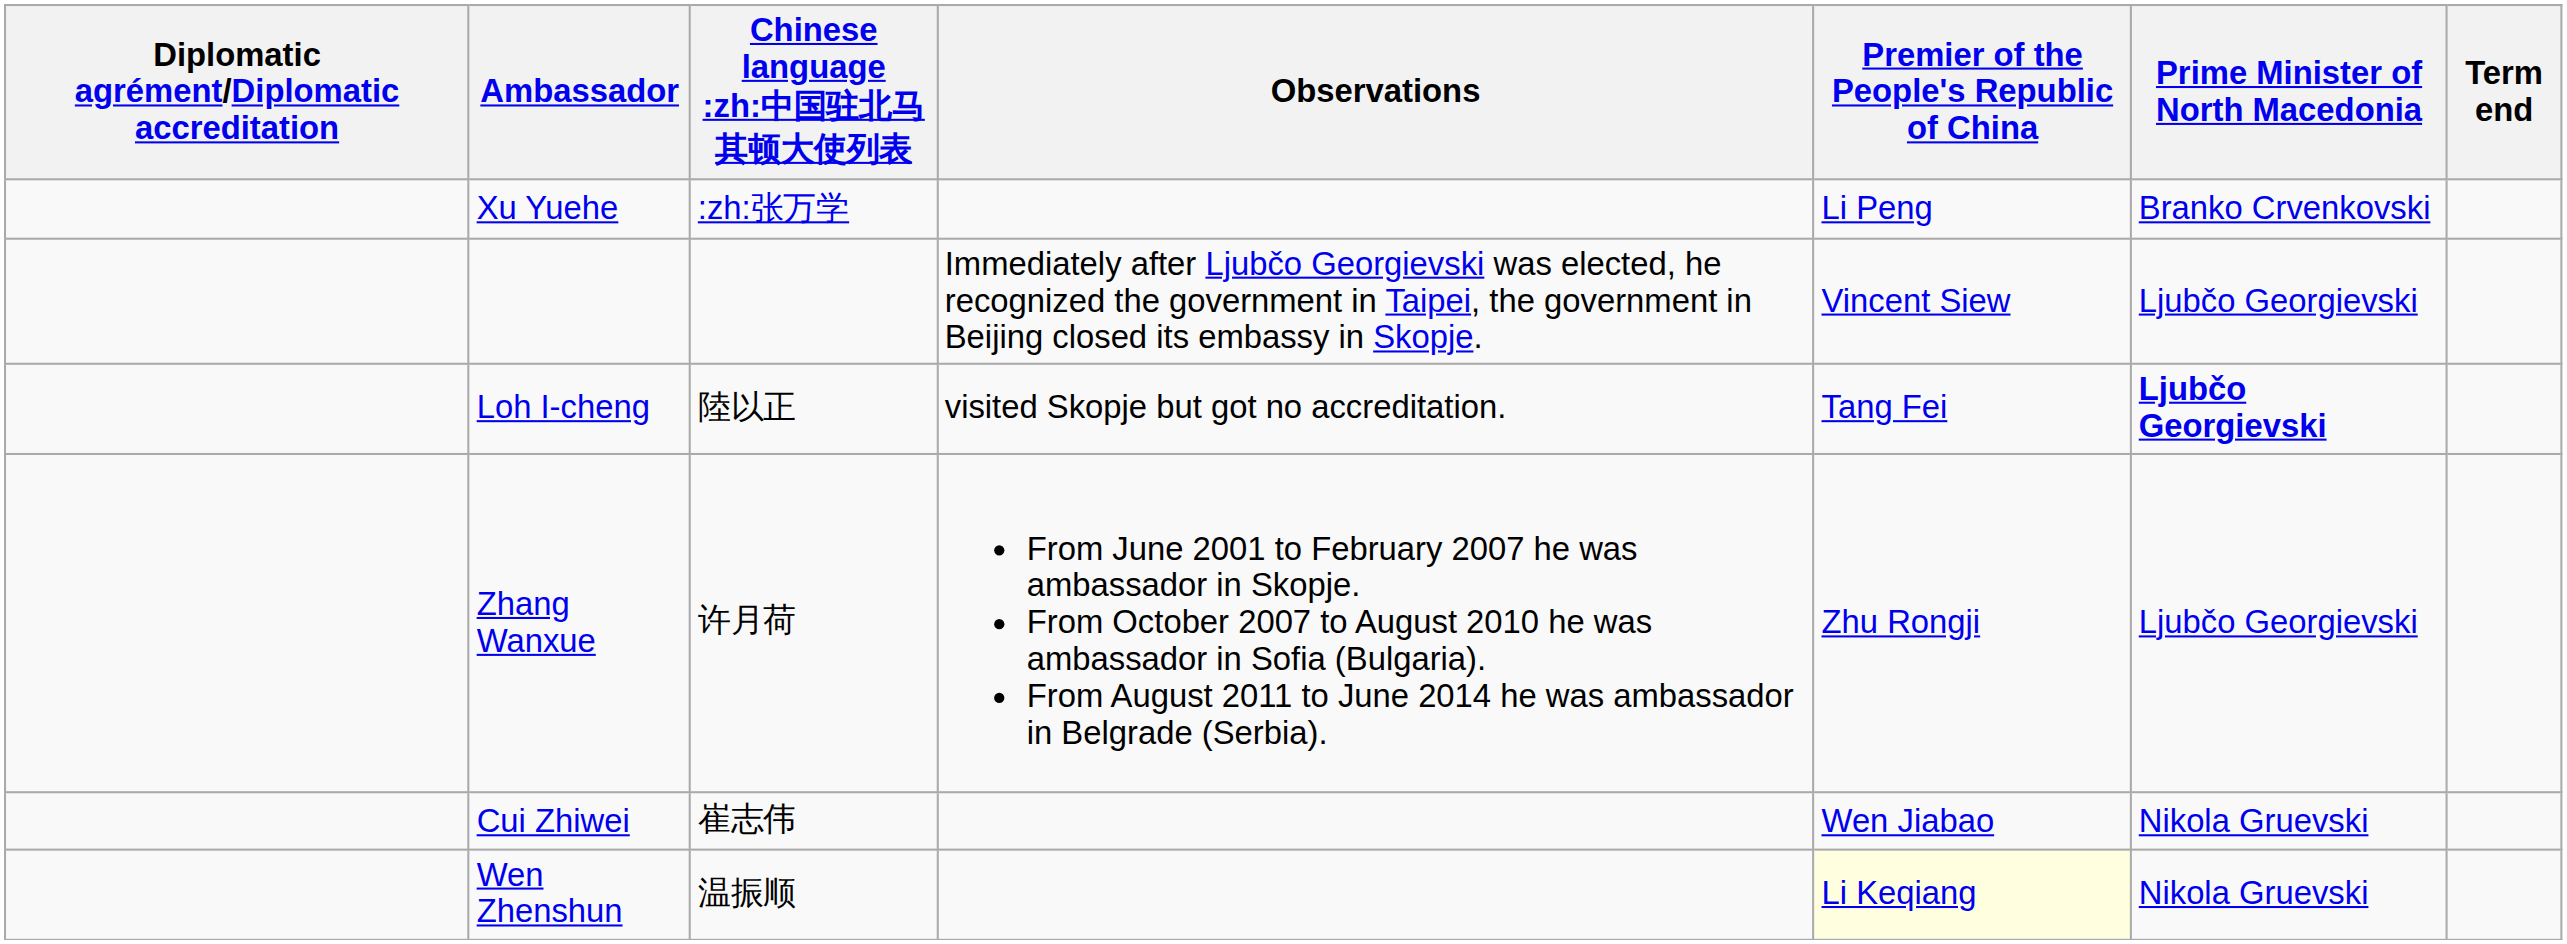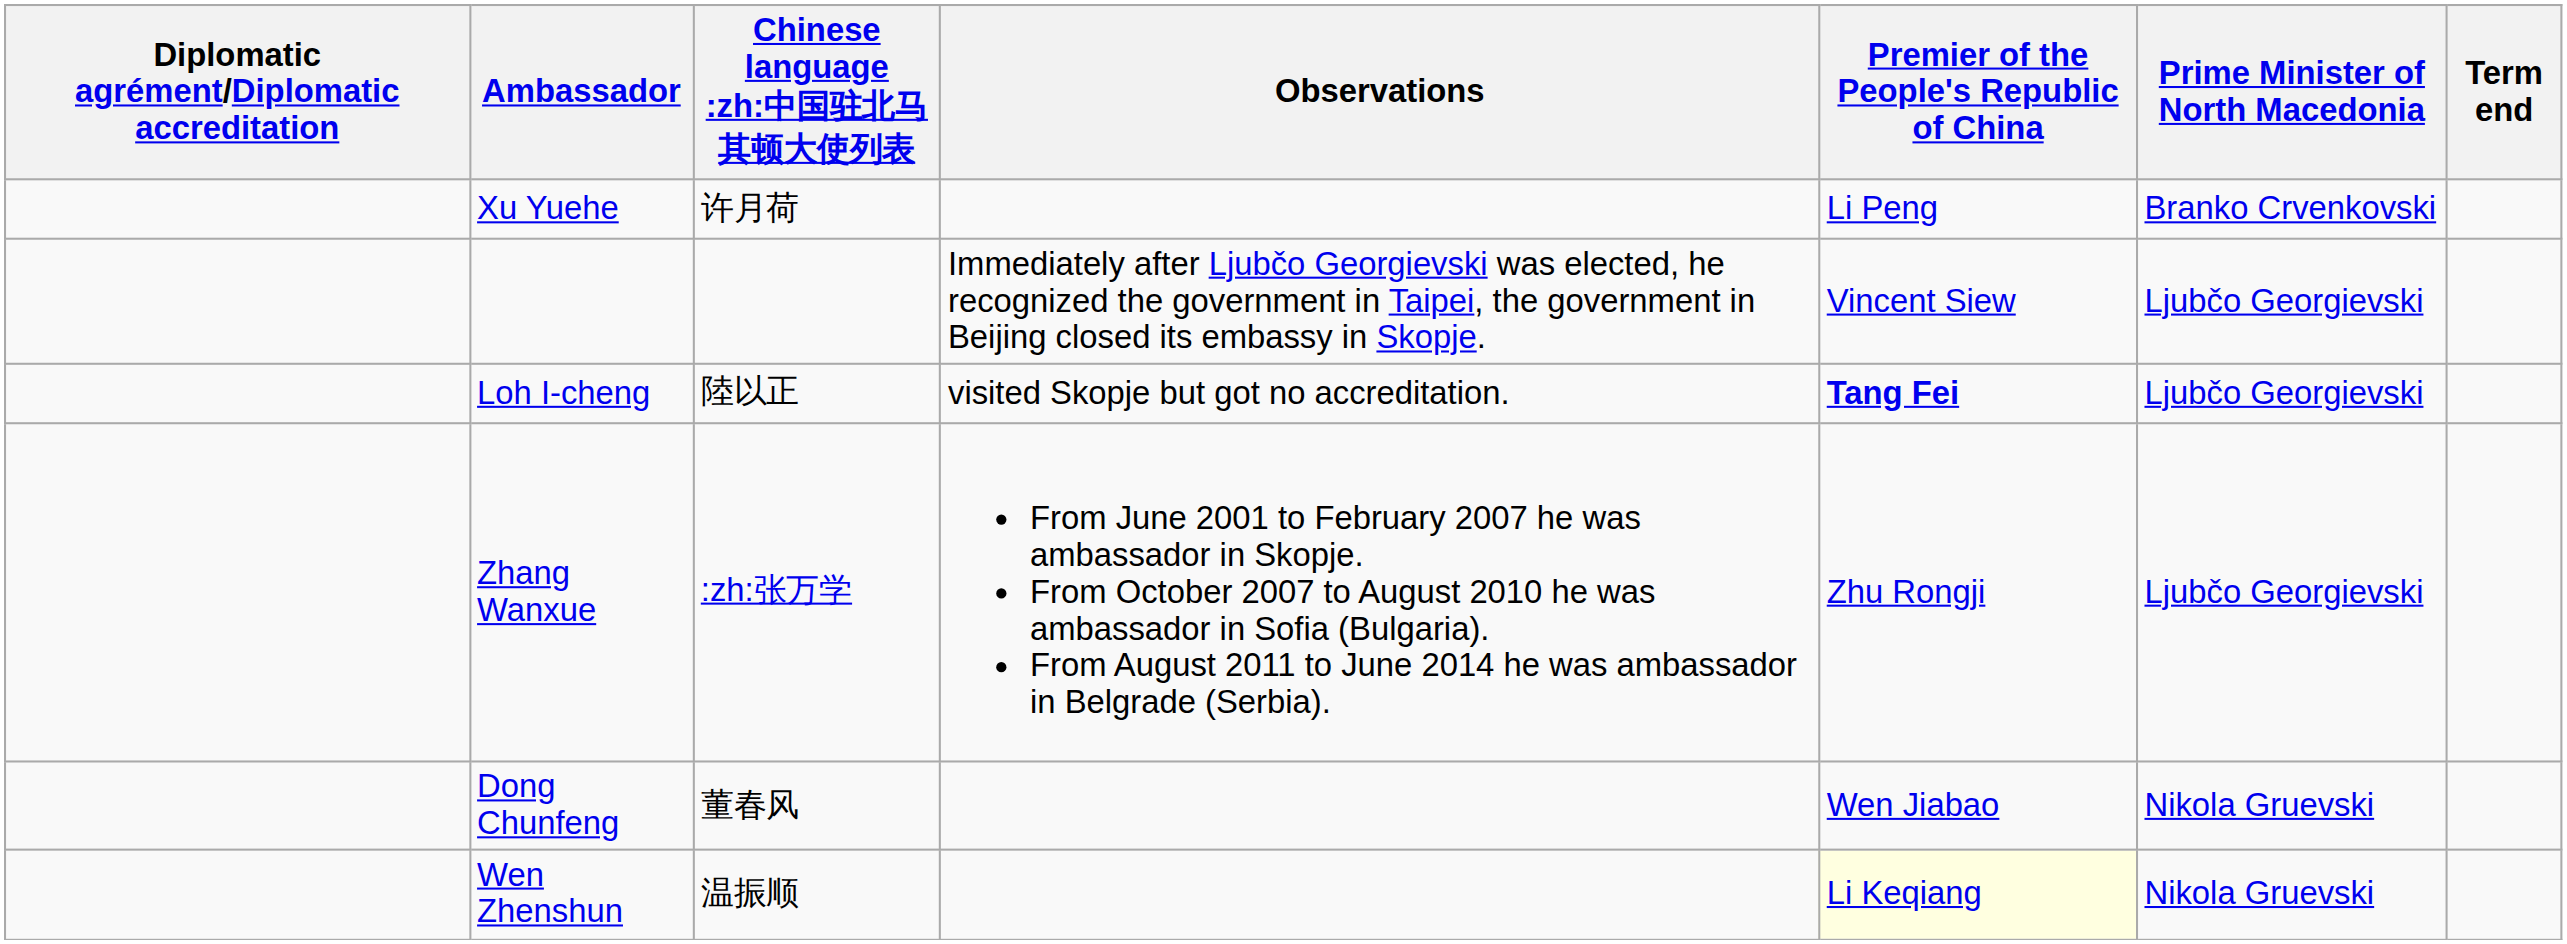 <table class="wikitable sortable">
 <tr>
 <th>Diplomatic <a href='#'>agrément</a>/<a href='#'>Diplomatic accreditation</a></th>
 <th><a href='#'>Ambassador</a></th>
 <th><a href='#'>Chinese language</a><br><a href='#'>:zh:中国驻北马其顿大使列表</a></th>
 <th>Observations</th>
 <th><a href='#'>Premier of the People's Republic of China</a></th>
 <th><a href='#'>Prime Minister of North Macedonia</a></th>
 <th>Term end</th>
 </tr>
 <tr>
 <td></td>
 <td><a href='#'>Xu Yuehe</a></td>
-<td><a href='#'>:zh:张万学</a></td>
+<td>许月荷</td>
 <td></td>
 <td><a href='#'>Li Peng</a></td>
 <td><a href='#'>Branko Crvenkovski</a></td>
 <td></td>
 </tr>
 <tr>
 <td></td>
 <td></td>
 <td></td>
 <td>Immediately after <a href='#'>Ljubčo Georgievski</a> was elected, he recognized the government in <a href='#'>Taipei</a>, the government in Beijing closed its embassy in <a href='#'>Skopje</a>.</td>
 <td><a href='#'>Vincent Siew</a></td>
 <td><a href='#'>Ljubčo Georgievski</a></td>
 <td></td>
 </tr>
 <tr>
 <td></td>
 <td><a href='#'>Loh I-cheng</a></td>
 <td>陸以正</td>
 <td>visited Skopje but got no accreditation.</td>
-<td><a href='#'>Tang Fei</a></td>
-<td><strong><a href='#'>Ljubčo Georgievski</a></strong></td>
+<td><strong><a href='#'>Tang Fei</a></strong></td>
+<td><a href='#'>Ljubčo Georgievski</a></td>
 <td></td>
 </tr>
 <tr>
 <td></td>
 <td><a href='#'>Zhang Wanxue</a></td>
-<td>许月荷</td>
+<td><a href='#'>:zh:张万学</a></td>
 <td><br><ul><li>From June 2001 to February 2007 he was ambassador in Skopje.</li><li>From October 2007 to August 2010 he was ambassador in Sofia (Bulgaria).</li><li>From August 2011 to June 2014 he was ambassador in Belgrade (Serbia).</li></ul></td>
 <td><a href='#'>Zhu Rongji</a></td>
 <td><a href='#'>Ljubčo Georgievski</a></td>
 <td></td>
 </tr>
 <tr>
 <td></td>
-<td><a href='#'>Cui Zhiwei</a></td>
-<td>崔志伟</td>
+<td><a href='#'>Dong Chunfeng</a></td>
+<td>董春风</td>
 <td></td>
 <td><a href='#'>Wen Jiabao</a></td>
 <td><a href='#'>Nikola Gruevski</a></td>
 <td></td>
 </tr>
 <tr>
 <td></td>
 <td><a href='#'>Wen Zhenshun</a></td>
 <td>温振顺</td>
 <td></td>
 <td style="background: lightyellow;"><a href='#'>Li Keqiang</a></td>
 <td><a href='#'>Nikola Gruevski</a></td>
 <td></td>
 </tr>
 </table>
